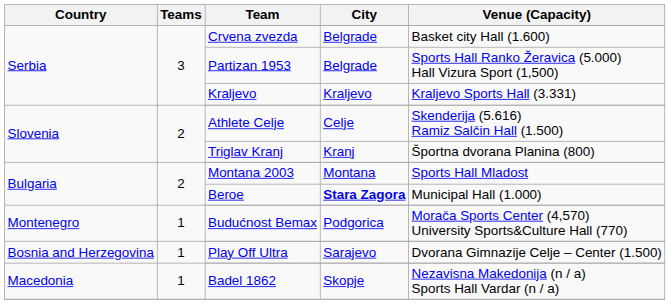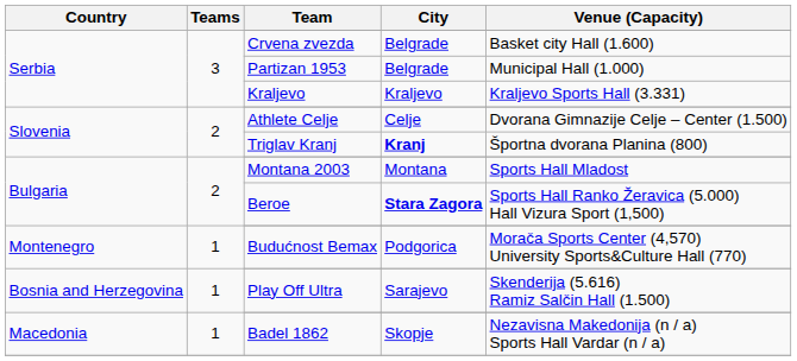 <table class="wikitable">
 <tr>
 <th>Country</th>
 <th>Teams</th>
 <th>Team</th>
 <th>City</th>
 <th>Venue (Capacity)</th>
 </tr>
 <tr>
 <td rowspan=4> <a href='#'>Serbia</a></td>
 <td align=center rowspan=4>3</td>
 </tr>
 <tr>
 <td><a href='#'>Crvena zvezda</a></td>
 <td><a href='#'>Belgrade</a></td>
 <td>Basket city Hall (1.600)</td>
 </tr>
 <tr>
 <td><a href='#'>Partizan 1953</a></td>
 <td><a href='#'>Belgrade</a></td>
-<td><a href='#'>Sports Hall Ranko Žeravica</a> (5.000)<br>Hall Vizura Sport (1,500)</td>
+<td>Municipal Hall (1.000)</td>
 </tr>
 <tr>
 <td><a href='#'>Kraljevo</a></td>
 <td><a href='#'>Kraljevo</a></td>
 <td><a href='#'>Kraljevo Sports Hall</a> (3.331)</td>
 </tr>
 <tr>
 <td rowspan=3> <a href='#'>Slovenia</a></td>
 <td align=center rowspan=3>2</td>
 </tr>
 <tr>
 <td><a href='#'>Athlete Celje</a></td>
 <td><a href='#'>Celje</a></td>
-<td><a href='#'>Skenderija</a> (5.616)<br><a href='#'>Ramiz Salčin Hall</a> (1.500)</td>
+<td>Dvorana Gimnazije Celje – Center (1.500)</td>
 </tr>
 <tr>
 <td><a href='#'>Triglav Kranj</a></td>
-<td><a href='#'>Kranj</a></td>
+<td><strong><a href='#'>Kranj</a></strong></td>
 <td>Športna dvorana Planina (800)</td>
 </tr>
 <tr>
 <td rowspan=3> <a href='#'>Bulgaria</a></td>
 <td align=center rowspan=3>2</td>
 </tr>
 <tr>
 <td><a href='#'>Montana 2003</a></td>
 <td><a href='#'>Montana</a></td>
 <td><a href='#'>Sports Hall Mladost</a></td>
 </tr>
 <tr>
 <td><a href='#'>Beroe</a></td>
 <td><strong><a href='#'>Stara Zagora</a></strong></td>
-<td>Municipal Hall (1.000)</td>
+<td><a href='#'>Sports Hall Ranko Žeravica</a> (5.000)<br>Hall Vizura Sport (1,500)</td>
 </tr>
 <tr>
 <td rowspan=2> <a href='#'>Montenegro</a></td>
 <td align=center rowspan=2>1</td>
 </tr>
 <tr>
 <td><a href='#'>Budućnost Bemax</a></td>
 <td><a href='#'>Podgorica</a></td>
 <td><a href='#'>Morača Sports Center</a> (4,570)<br>University Sports&Culture Hall (770)</td>
 </tr>
 <tr>
 <td rowspan=2> <a href='#'>Bosnia and Herzegovina</a></td>
 <td align=center rowspan=2>1</td>
 </tr>
 <tr>
 <td><a href='#'>Play Off Ultra</a></td>
 <td><a href='#'>Sarajevo</a></td>
-<td>Dvorana Gimnazije Celje – Center (1.500)</td>
+<td><a href='#'>Skenderija</a> (5.616)<br><a href='#'>Ramiz Salčin Hall</a> (1.500)</td>
 </tr>
 <tr>
 <td rowspan=2> <a href='#'>Macedonia</a></td>
 <td align=center rowspan=2>1</td>
 </tr>
 <tr>
 <td><a href='#'>Badel 1862</a></td>
 <td><a href='#'>Skopje</a></td>
 <td><a href='#'>Nezavisna Makedonija</a> (n / a)<br>Sports Hall Vardar (n / a)</td>
 </tr>
 <tr>
 </tr>
 </table>
